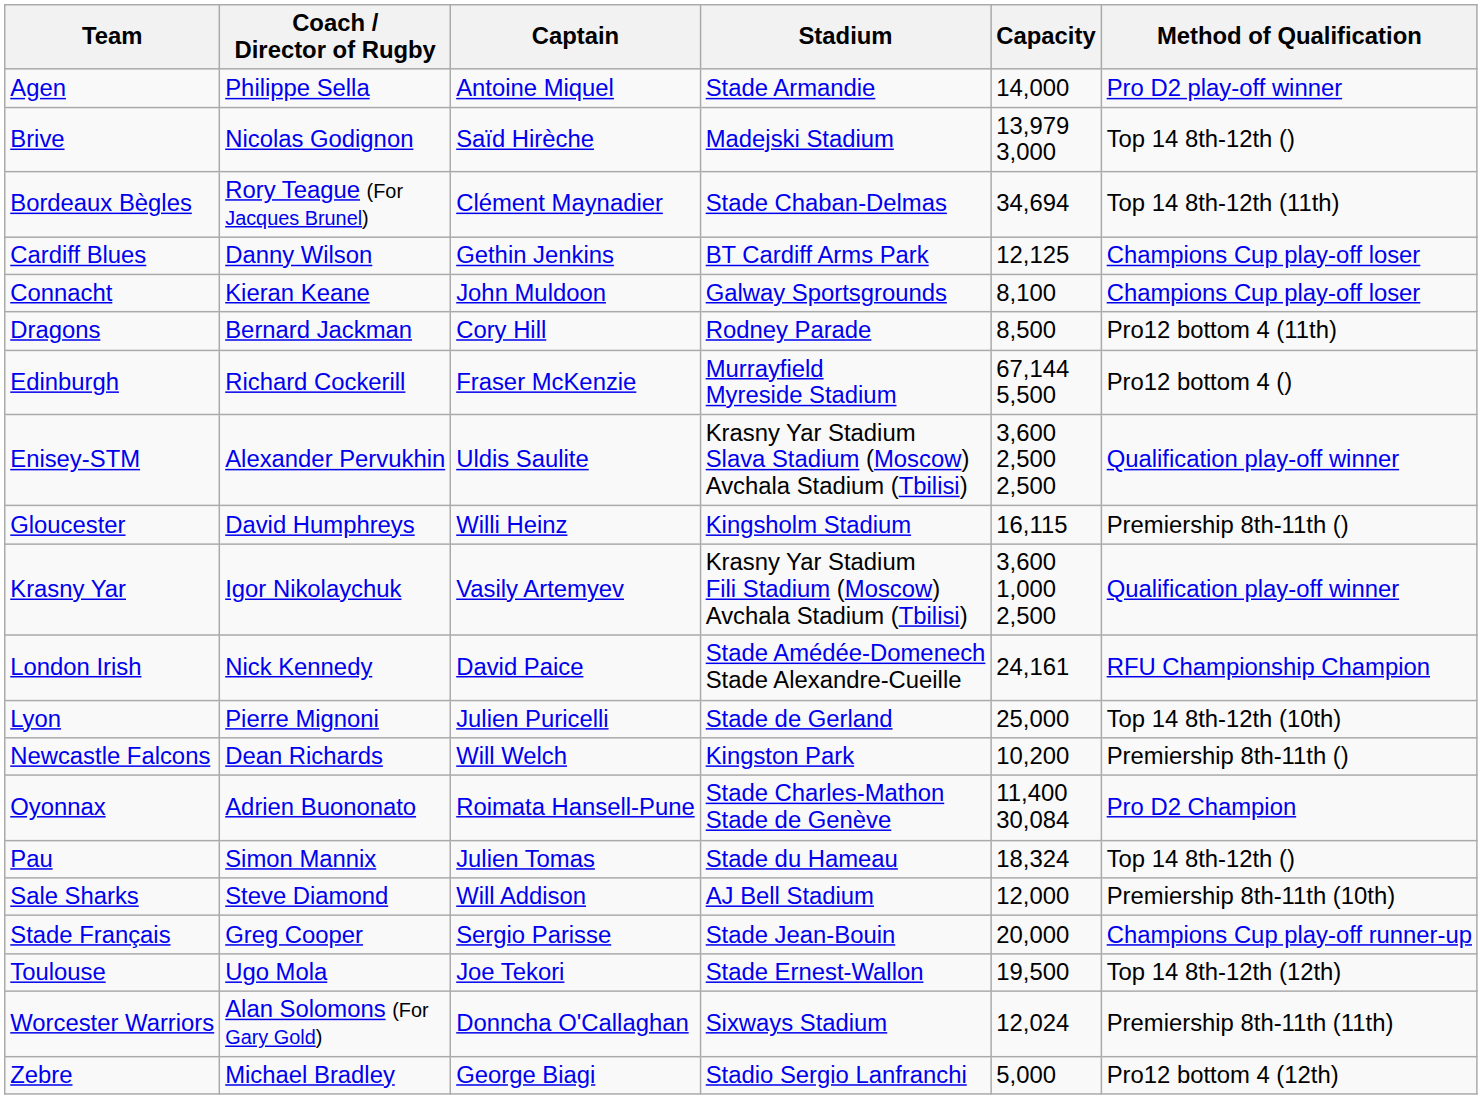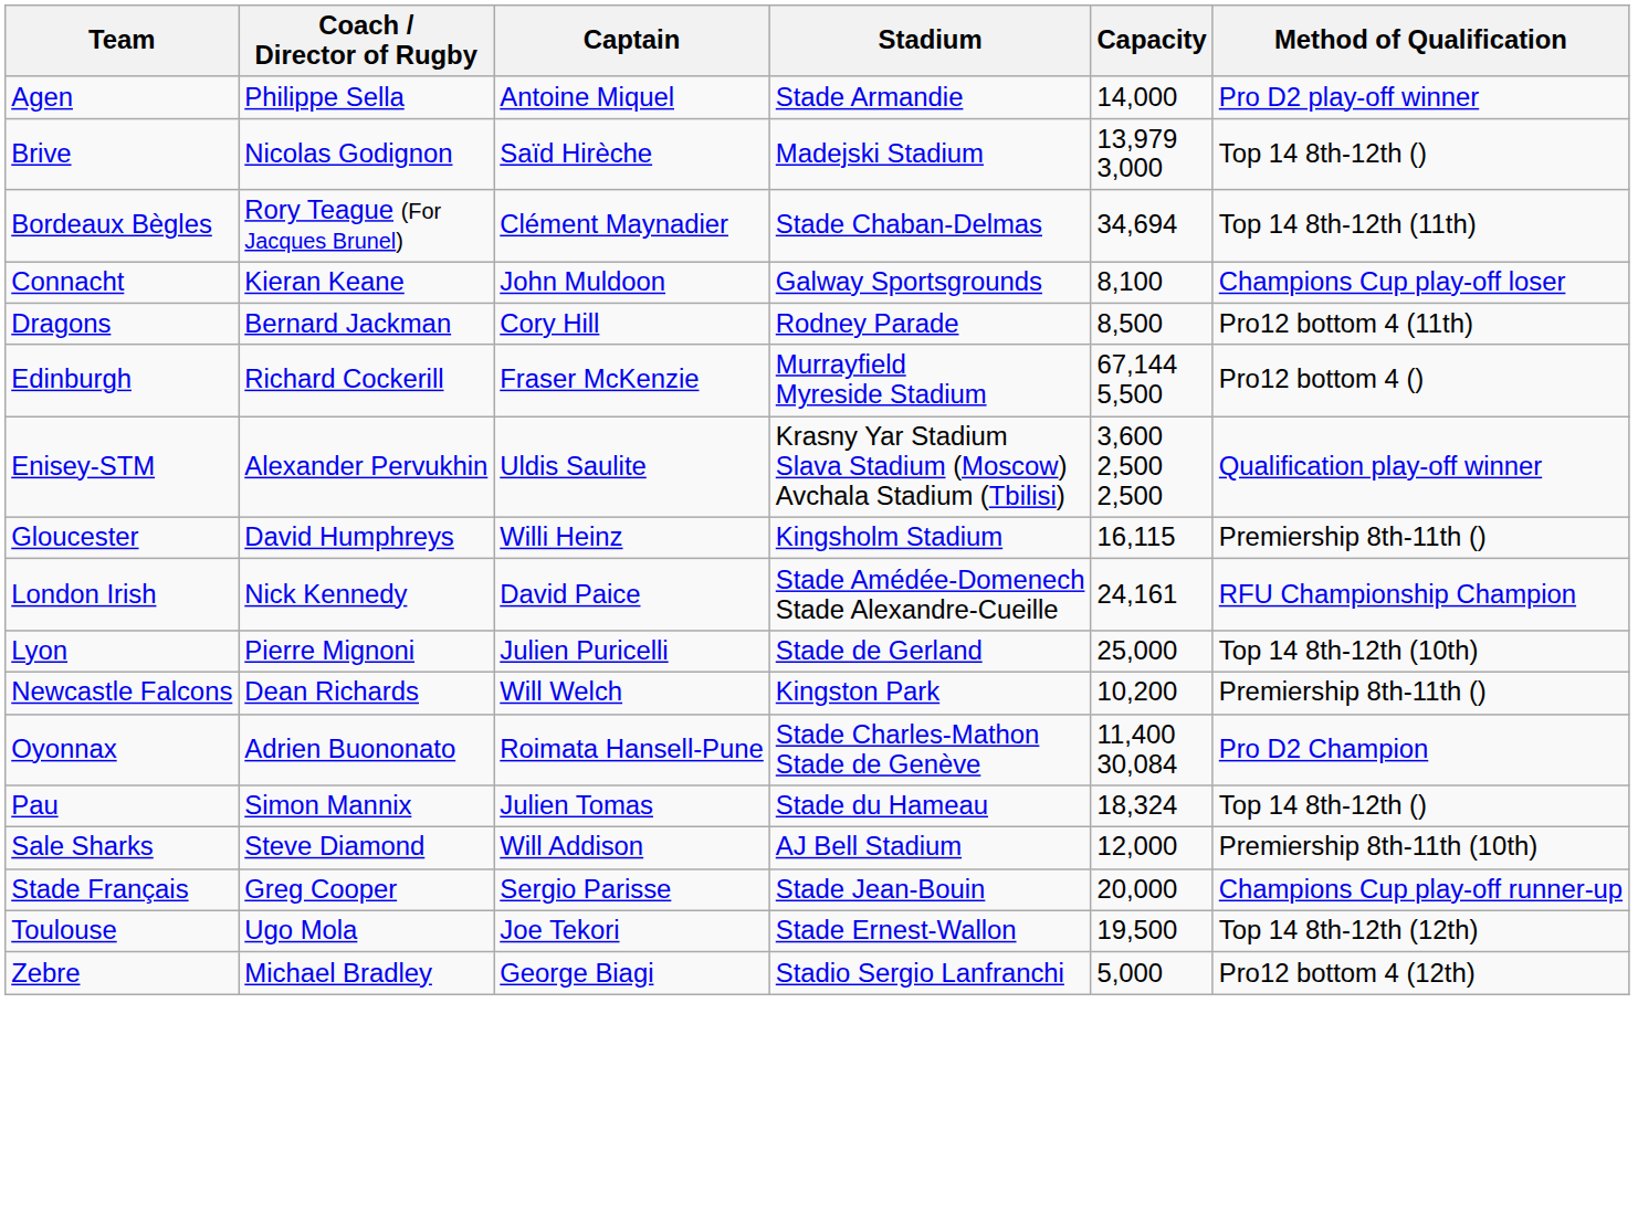 <table class="wikitable sortable">
 <tr>
 <th>Team</th>
 <th>Coach /<br>Director of Rugby</th>
 <th>Captain</th>
 <th>Stadium</th>
 <th>Capacity</th>
 <th>Method of Qualification</th>
 </tr>
 <tr>
 <td> <a href='#'>Agen</a></td>
 <td> <a href='#'>Philippe Sella</a></td>
 <td> <a href='#'>Antoine Miquel</a></td>
 <td><a href='#'>Stade Armandie</a></td>
 <td>14,000</td>
 <td><a href='#'>Pro D2 play-off winner</a></td>
 </tr>
 <tr>
 <td> <a href='#'>Brive</a></td>
 <td> <a href='#'>Nicolas Godignon</a></td>
 <td> <a href='#'>Saïd Hirèche</a></td>
 <td><a href='#'>Madejski Stadium</a></td>
 <td>13,979<br>3,000</td>
 <td>Top 14 8th-12th ()</td>
 </tr>
 <tr>
 <td> <a href='#'>Bordeaux Bègles</a></td>
 <td> <a href='#'>Rory Teague</a> <small>(For<br> <a href='#'>Jacques Brunel</a>)</small> </td>
 <td> <a href='#'>Clément Maynadier</a></td>
 <td><a href='#'>Stade Chaban-Delmas</a></td>
 <td>34,694</td>
 <td>Top 14 8th-12th (11th)</td>
-</tr>
-<tr>
-<td> <a href='#'>Cardiff Blues</a></td>
-<td> <a href='#'>Danny Wilson</a></td>
-<td> <a href='#'>Gethin Jenkins</a></td>
-<td><a href='#'>BT Cardiff Arms Park</a></td>
-<td>12,125</td>
-<td><a href='#'>Champions Cup play-off loser</a></td>
 </tr>
 <tr>
 <td> <a href='#'>Connacht</a></td>
 <td> <a href='#'>Kieran Keane</a></td>
 <td> <a href='#'>John Muldoon</a></td>
 <td><a href='#'>Galway Sportsgrounds</a></td>
 <td>8,100</td>
 <td><a href='#'>Champions Cup play-off loser</a></td>
 </tr>
 <tr>
 <td> <a href='#'>Dragons</a></td>
 <td> <a href='#'>Bernard Jackman</a></td>
 <td> <a href='#'>Cory Hill</a></td>
 <td><a href='#'>Rodney Parade</a></td>
 <td>8,500</td>
 <td>Pro12 bottom 4 (11th)</td>
 </tr>
 <tr>
 <td> <a href='#'>Edinburgh</a></td>
 <td> <a href='#'>Richard Cockerill</a></td>
 <td> <a href='#'>Fraser McKenzie</a></td>
 <td><a href='#'>Murrayfield</a><br><a href='#'>Myreside Stadium</a> </td>
 <td>67,144<br>5,500</td>
 <td>Pro12 bottom 4 ()</td>
 </tr>
 <tr>
 <td> <a href='#'>Enisey-STM</a></td>
 <td> <a href='#'>Alexander Pervukhin</a></td>
 <td> <a href='#'>Uldis Saulite</a></td>
 <td>Krasny Yar Stadium<br><a href='#'>Slava Stadium</a> (<a href='#'>Moscow</a>)<br>Avchala Stadium (<a href='#'>Tbilisi</a>)</td>
 <td>3,600<br>2,500<br>2,500</td>
 <td><a href='#'>Qualification play-off winner</a></td>
 </tr>
 <tr>
 <td> <a href='#'>Gloucester</a></td>
 <td> <a href='#'>David Humphreys</a></td>
 <td> <a href='#'>Willi Heinz</a></td>
 <td><a href='#'>Kingsholm Stadium</a></td>
 <td>16,115</td>
 <td>Premiership 8th-11th ()</td>
-</tr>
-<tr>
-<td> <a href='#'>Krasny Yar</a></td>
-<td> <a href='#'>Igor Nikolaychuk</a></td>
-<td> <a href='#'>Vasily Artemyev</a></td>
-<td>Krasny Yar Stadium<br><a href='#'>Fili Stadium</a> (<a href='#'>Moscow</a>)<br>Avchala Stadium (<a href='#'>Tbilisi</a>)</td>
-<td>3,600<br>1,000<br>2,500</td>
-<td><a href='#'>Qualification play-off winner</a></td>
 </tr>
 <tr>
 <td> <a href='#'>London Irish</a></td>
 <td> <a href='#'>Nick Kennedy</a></td>
 <td> <a href='#'>David Paice</a></td>
 <td><a href='#'>Stade Amédée-Domenech</a><br>Stade Alexandre-Cueille</td>
 <td>24,161</td>
 <td><a href='#'>RFU Championship Champion</a></td>
 </tr>
 <tr>
 <td> <a href='#'>Lyon</a></td>
 <td> <a href='#'>Pierre Mignoni</a></td>
 <td> <a href='#'>Julien Puricelli</a></td>
 <td><a href='#'>Stade de Gerland</a></td>
 <td>25,000</td>
 <td>Top 14 8th-12th (10th)</td>
 </tr>
 <tr>
 <td> <a href='#'>Newcastle Falcons</a></td>
 <td> <a href='#'>Dean Richards</a></td>
 <td> <a href='#'>Will Welch</a></td>
 <td><a href='#'>Kingston Park</a></td>
 <td>10,200</td>
 <td>Premiership 8th-11th ()</td>
 </tr>
 <tr>
 <td> <a href='#'>Oyonnax</a></td>
 <td> <a href='#'>Adrien Buononato</a></td>
 <td> <a href='#'>Roimata Hansell-Pune</a></td>
 <td><a href='#'>Stade Charles-Mathon</a><br><a href='#'>Stade de Genève</a> </td>
 <td>11,400<br>	30,084</td>
 <td><a href='#'>Pro D2 Champion</a></td>
 </tr>
 <tr>
 <td> <a href='#'>Pau</a></td>
 <td> <a href='#'>Simon Mannix</a></td>
 <td> <a href='#'>Julien Tomas</a></td>
 <td><a href='#'>Stade du Hameau</a></td>
 <td>18,324</td>
 <td>Top 14 8th-12th ()</td>
 </tr>
 <tr>
 <td> <a href='#'>Sale Sharks</a></td>
 <td> <a href='#'>Steve Diamond</a></td>
 <td> <a href='#'>Will Addison</a></td>
 <td><a href='#'>AJ Bell Stadium</a></td>
 <td>12,000</td>
 <td>Premiership 8th-11th (10th)</td>
 </tr>
 <tr>
 <td> <a href='#'>Stade Français</a></td>
 <td> <a href='#'>Greg Cooper</a></td>
 <td> <a href='#'>Sergio Parisse</a></td>
 <td><a href='#'>Stade Jean-Bouin</a></td>
 <td>20,000</td>
 <td><a href='#'>Champions Cup play-off runner-up</a></td>
 </tr>
 <tr>
 <td> <a href='#'>Toulouse</a></td>
 <td> <a href='#'>Ugo Mola</a></td>
 <td> <a href='#'>Joe Tekori</a></td>
 <td><a href='#'>Stade Ernest-Wallon</a></td>
 <td>19,500</td>
 <td>Top 14 8th-12th (12th)</td>
 </tr>
 <tr>
-<td> <a href='#'>Worcester Warriors</a></td>
-<td> <a href='#'>Alan Solomons</a> <small>(For<br> <a href='#'>Gary Gold</a>)</small> </td>
-<td> <a href='#'>Donncha O'Callaghan</a></td>
-<td><a href='#'>Sixways Stadium</a></td>
-<td>12,024</td>
-<td>Premiership 8th-11th (11th)</td>
-</tr>
-<tr>
 <td> <a href='#'>Zebre</a></td>
 <td> <a href='#'>Michael Bradley</a></td>
 <td> <a href='#'>George Biagi</a></td>
 <td><a href='#'>Stadio Sergio Lanfranchi</a></td>
 <td>5,000</td>
 <td>Pro12 bottom 4 (12th)</td>
 </tr>
 </table>
